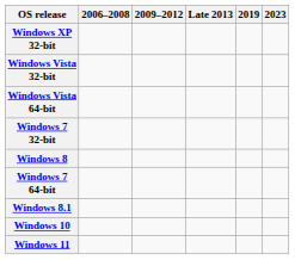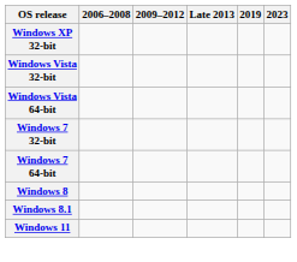 <table class="wikitable mw-collapsible" style="font-size:small; text-align:center">
 <tr>
 <th>OS release</th>
 <th>2006–2008</th>
 <th>2009–2012</th>
 <th>Late 2013</th>
 <th>2019</th>
 <th>2023</th>
 </tr>
 <tr>
 <th><a href='#'>Windows XP</a><br>32-bit</th>
 <td></td>
 <td></td>
 <td></td>
 <td></td>
 <td></td>
 </tr>
 <tr>
 <th><a href='#'>Windows Vista</a><br>32-bit</th>
 <td></td>
 <td></td>
 <td></td>
 <td></td>
 <td></td>
 </tr>
 <tr>
 <th><a href='#'>Windows Vista</a><br>64-bit</th>
 <td></td>
 <td></td>
 <td></td>
 <td></td>
 <td></td>
 </tr>
 <tr>
 <th><a href='#'>Windows 7</a><br>32-bit</th>
 <td></td>
 <td></td>
 <td></td>
 <td></td>
 <td></td>
 </tr>
 <tr>
-<th><a href='#'>Windows 8</a><br></th>
+<th><a href='#'>Windows 7</a><br>64-bit</th>
 <td></td>
 <td></td>
 <td></td>
 <td></td>
 <td></td>
 </tr>
 <tr>
-<th><a href='#'>Windows 7</a><br>64-bit</th>
+<th><a href='#'>Windows 8</a><br></th>
 <td></td>
 <td></td>
 <td></td>
 <td></td>
 <td></td>
 </tr>
 <tr>
 <th><a href='#'>Windows 8.1</a><br></th>
 <td></td>
 <td></td>
 <td></td>
 <td></td>
 <td></td>
 </tr>
 <tr>
-<th><a href='#'>Windows 10</a><br></th>
-<td></td>
-<td></td>
-<td></td>
-<td></td>
-<td></td>
-</tr>
-<tr>
 <th><a href='#'>Windows 11</a><br></th>
 <td></td>
 <td></td>
 <td></td>
 <td></td>
 <td></td>
 </tr>
 </table>
